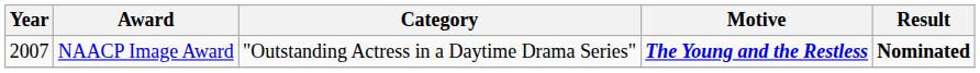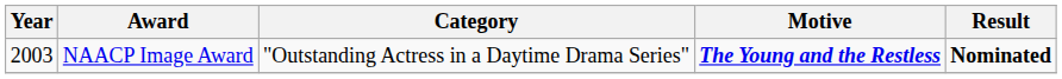 <table class="wikitable">
 <tr>
 <th>Year</th>
 <th>Award</th>
 <th>Category</th>
 <th>Motive</th>
 <th>Result</th>
 </tr>
 <tr>
-<td>2007</td>
+<td>2003</td>
 <td><a href='#'>NAACP Image Award</a></td>
 <td>"Outstanding Actress in a Daytime Drama Series"</td>
 <td><strong><em><a href='#'>The Young and the Restless</a></em></strong></td>
 <td><strong>Nominated</strong></td>
 </tr>
 <tr>
 </tr>
 </table>
